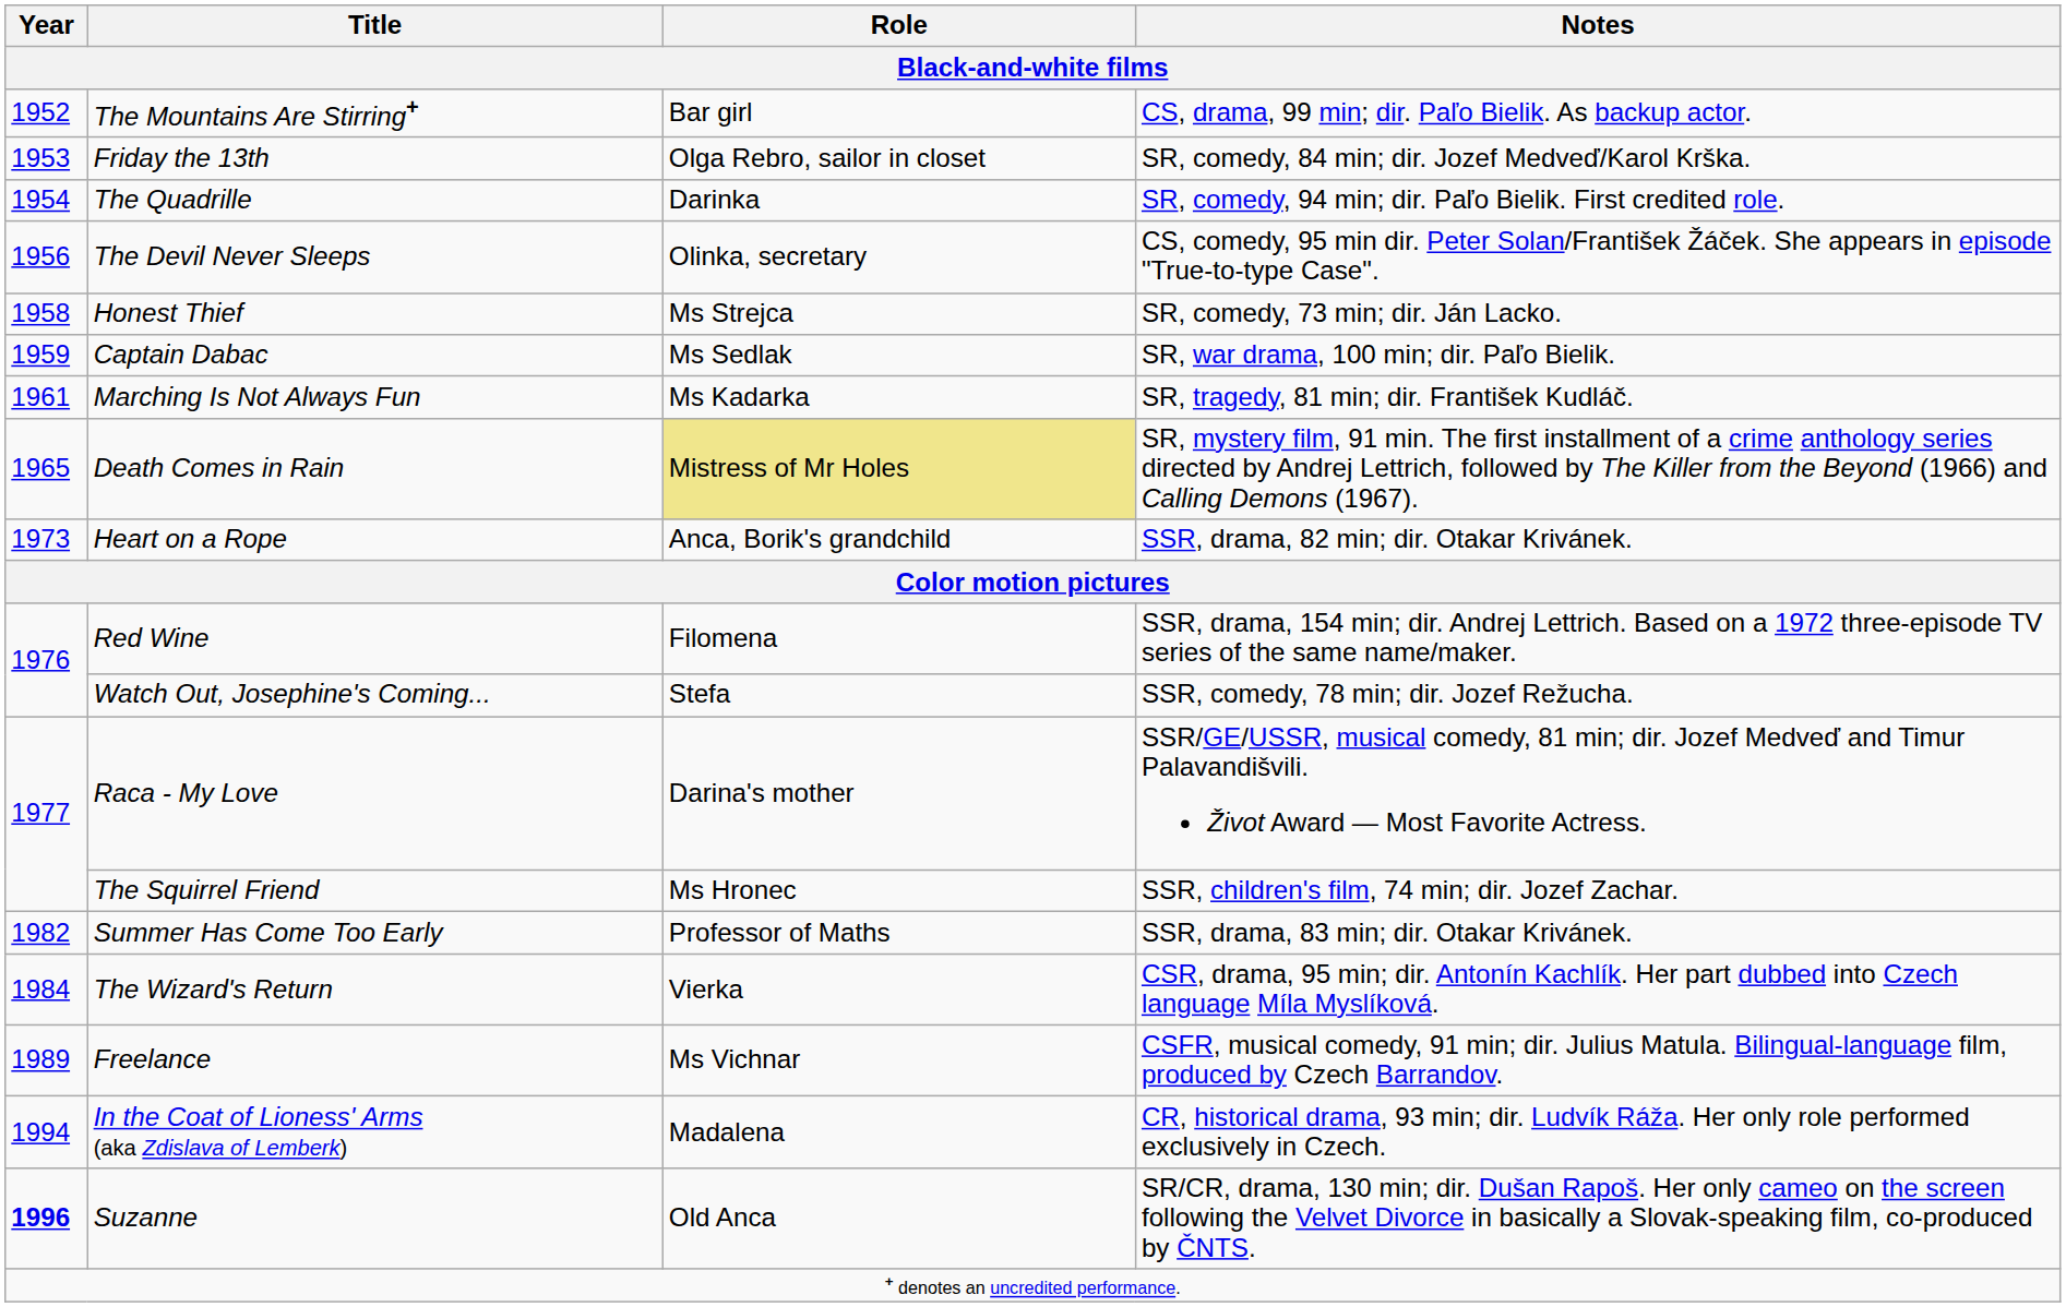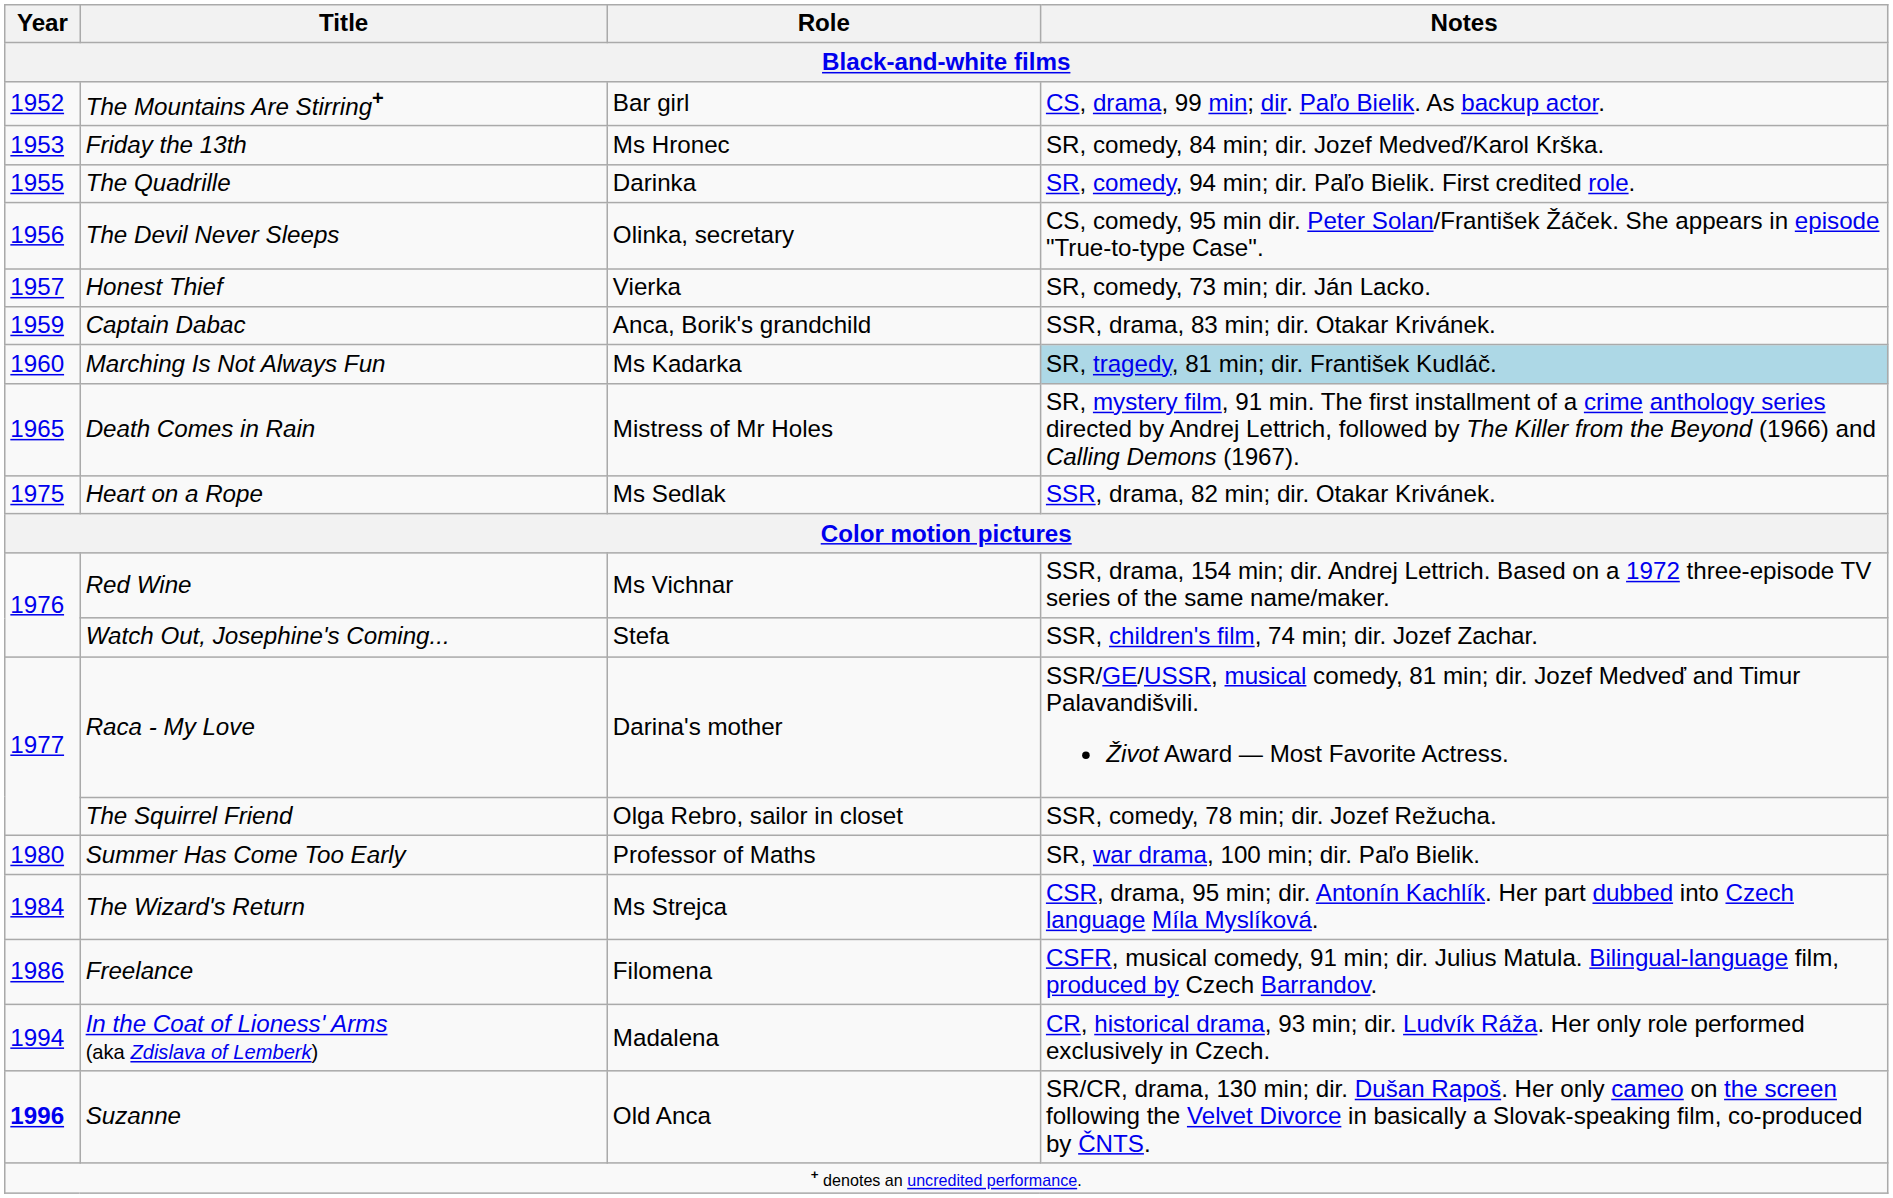 <table class=wikitable>
 <tr>
 <th width=4%>Year</th>
 <th width=28%>Title</th>
 <th width=23%>Role</th>
 <th width=45%>Notes</th>
 </tr>
 <tr>
 <th width=100% colspan=4><a href='#'>Black-and-white films</a></th>
 </tr>
 <tr>
 <td><a href='#'>1952</a></td>
 <td><em>The Mountains Are Stirring</em><sup><strong>+</strong></sup></td>
 <td>Bar girl</td>
 <td><a href='#'>CS</a>, <a href='#'>drama</a>, 99 <a href='#'>min</a>; <a href='#'>dir</a>. <a href='#'>Paľo Bielik</a>. As <a href='#'>backup actor</a>.</td>
 </tr>
 <tr>
 <td><a href='#'>1953</a></td>
 <td><em>Friday the 13th</em></td>
-<td>Olga Rebro, sailor in closet</td>
+<td>Ms Hronec</td>
 <td>SR, comedy, 84 min; dir. Jozef Medveď/Karol Krška.</td>
 </tr>
 <tr>
-<td><a href='#'>1954</a></td>
+<td><a href='#'>1955</a></td>
 <td><em>The Quadrille</em></td>
 <td>Darinka</td>
 <td><a href='#'>SR</a>, <a href='#'>comedy</a>, 94 min; dir. Paľo Bielik. First credited <a href='#'>role</a>.</td>
 </tr>
 <tr>
 <td><a href='#'>1956</a></td>
 <td><em>The Devil Never Sleeps</em></td>
 <td>Olinka, secretary</td>
 <td>CS, comedy, 95 min dir. <a href='#'>Peter Solan</a>/František Žáček. She appears in <a href='#'>episode</a> "True-to-type Case".</td>
 </tr>
 <tr>
-<td><a href='#'>1958</a></td>
+<td><a href='#'>1957</a></td>
 <td><em>Honest Thief</em></td>
-<td>Ms Strejca</td>
+<td>Vierka</td>
 <td>SR, comedy, 73 min; dir. Ján Lacko.</td>
 </tr>
 <tr>
 <td><a href='#'>1959</a></td>
 <td><em>Captain Dabac</em></td>
-<td>Ms Sedlak</td>
-<td>SR, <a href='#'>war drama</a>, 100 min; dir. Paľo Bielik.</td>
+<td>Anca, Borik's grandchild</td>
+<td>SSR, drama, 83 min; dir. Otakar Krivánek.</td>
 </tr>
 <tr>
-<td><a href='#'>1961</a></td>
+<td><a href='#'>1960</a></td>
 <td><em>Marching Is Not Always Fun</em></td>
 <td>Ms Kadarka</td>
-<td>SR, <a href='#'>tragedy</a>, 81 min; dir. František Kudláč.</td>
+<td style="background: lightblue;">SR, <a href='#'>tragedy</a>, 81 min; dir. František Kudláč.</td>
 </tr>
 <tr>
 <td><a href='#'>1965</a></td>
 <td><em>Death Comes in Rain</em></td>
-<td style="background: khaki;">Mistress of Mr Holes</td>
+<td>Mistress of Mr Holes</td>
 <td>SR, <a href='#'>mystery film</a>, 91 min. The first installment of a <a href='#'>crime</a> <a href='#'>anthology series</a> directed by Andrej Lettrich, followed by <em>The Killer from the Beyond</em> (1966) and <em>Calling Demons</em> (1967).</td>
 </tr>
 <tr>
-<td><a href='#'>1973</a></td>
+<td><a href='#'>1975</a></td>
 <td><em>Heart on a Rope </em></td>
-<td>Anca, Borik's grandchild</td>
+<td>Ms Sedlak</td>
 <td><a href='#'>SSR</a>, drama, 82 min; dir. Otakar Krivánek.</td>
 </tr>
 <tr>
 <th width=100% colspan=4><a href='#'>Color motion pictures</a></th>
 </tr>
 <tr>
 <td rowspan=2><a href='#'>1976</a></td>
 <td><em>Red Wine</em></td>
-<td>Filomena</td>
+<td>Ms Vichnar</td>
 <td>SSR, drama, 154 min; dir. Andrej Lettrich. Based on a <a href='#'>1972</a> three-episode TV series of the same name/maker.</td>
 </tr>
 <tr>
 <td><em>Watch Out, Josephine's Coming...</em></td>
 <td>Stefa</td>
-<td>SSR, comedy, 78 min; dir. Jozef Režucha.</td>
+<td>SSR, <a href='#'>children's film</a>, 74 min; dir. Jozef Zachar.</td>
 </tr>
 <tr>
 <td rowspan=2><a href='#'>1977</a></td>
 <td><em>Raca - My Love</em></td>
 <td>Darina's mother</td>
 <td>SSR/<a href='#'>GE</a>/<a href='#'>USSR</a>, <a href='#'>musical</a> comedy, 81 min; dir. Jozef Medveď and Timur Palavandišvili.<br><ul><li><em>Život</em> Award — Most Favorite Actress.</li></ul></td>
 </tr>
 <tr>
 <td><em>The Squirrel Friend</em></td>
-<td>Ms Hronec</td>
-<td>SSR, <a href='#'>children's film</a>, 74 min; dir. Jozef Zachar.</td>
+<td>Olga Rebro, sailor in closet</td>
+<td>SSR, comedy, 78 min; dir. Jozef Režucha.</td>
 </tr>
 <tr>
-<td><a href='#'>1982</a></td>
+<td><a href='#'>1980</a></td>
 <td><em>Summer Has Come Too Early</em></td>
 <td>Professor of Maths</td>
-<td>SSR, drama, 83 min; dir. Otakar Krivánek.</td>
+<td>SR, <a href='#'>war drama</a>, 100 min; dir. Paľo Bielik.</td>
 </tr>
 <tr>
 <td><a href='#'>1984</a></td>
 <td><em>The Wizard's Return</em></td>
-<td>Vierka</td>
+<td>Ms Strejca</td>
 <td><a href='#'>CSR</a>, drama, 95 min; dir. <a href='#'>Antonín Kachlík</a>. Her part <a href='#'>dubbed</a> into <a href='#'>Czech language</a> <a href='#'>Míla Myslíková</a>.</td>
 </tr>
 <tr>
-<td><a href='#'>1989</a></td>
+<td><a href='#'>1986</a></td>
 <td><em>Freelance</em></td>
-<td>Ms Vichnar</td>
+<td>Filomena</td>
 <td><a href='#'>CSFR</a>, musical comedy, 91 min; dir. Julius Matula. <a href='#'>Bilingual-language</a> film, <a href='#'>produced by</a> Czech <a href='#'>Barrandov</a>.</td>
 </tr>
 <tr>
 <td><a href='#'>1994</a></td>
 <td><em><a href='#'>In the Coat of Lioness' Arms</a></em> <br><small>(aka <em><a href='#'>Zdislava of Lemberk</a></em>)</small></td>
 <td>Madalena</td>
 <td><a href='#'>CR</a>, <a href='#'>historical drama</a>, 93 min; dir. <a href='#'>Ludvík Ráža</a>. Her only role performed exclusively in Czech.</td>
 </tr>
 <tr>
 <td><strong><a href='#'>1996</a></strong></td>
 <td><em>Suzanne</em></td>
 <td>Old Anca</td>
 <td>SR/CR, drama, 130 min; dir. <a href='#'>Dušan Rapoš</a>. Her only <a href='#'>cameo</a> on <a href='#'>the screen</a> following the <a href='#'>Velvet Divorce</a> in basically a Slovak-speaking film, co-produced by <a href='#'>ČNTS</a>.</td>
 </tr>
 <tr>
 <td width=100% colspan=7 style=font-size:8pt align=center><sup><strong>+</strong></sup> denotes an <a href='#'>uncredited performance</a>.</td>
 </tr>
 </table>
